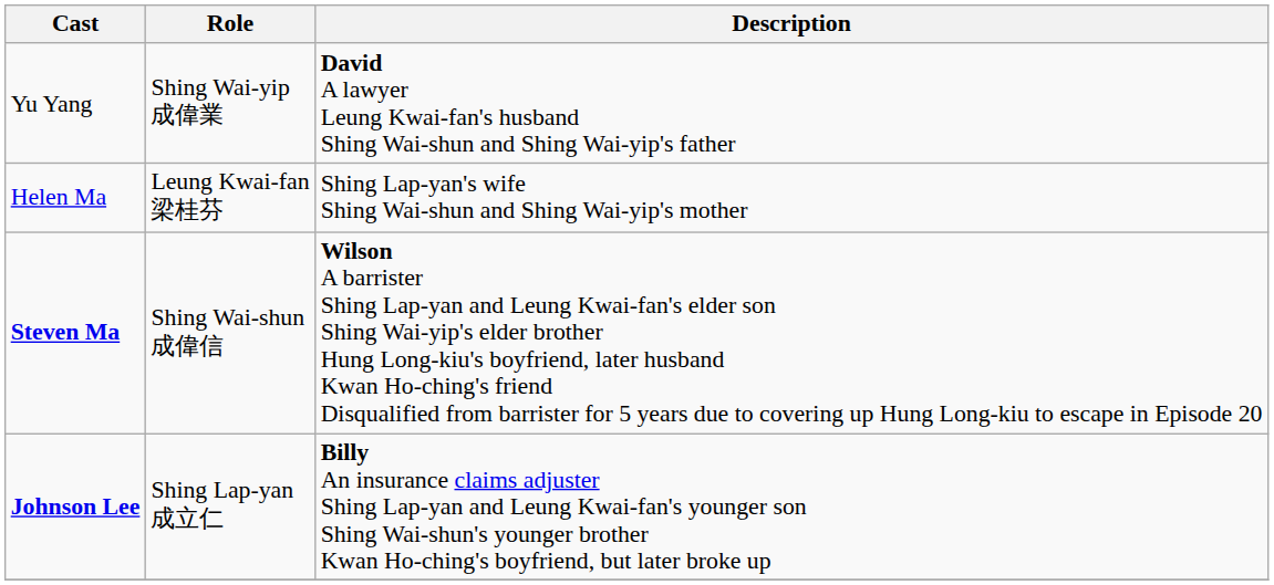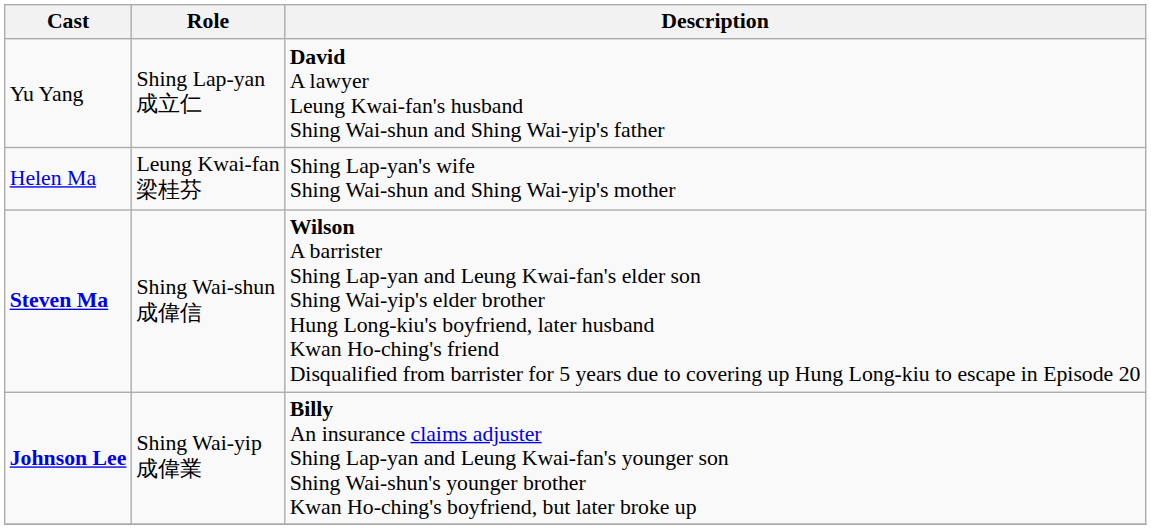 <table class="wikitable">
 <tr>
 <th>Cast</th>
 <th>Role</th>
 <th>Description</th>
 </tr>
 <tr>
 <td>Yu Yang</td>
-<td>Shing Wai-yip<br>成偉業</td>
+<td>Shing Lap-yan<br>成立仁</td>
 <td><strong>David</strong><br>A lawyer<br>Leung Kwai-fan's husband<br>Shing Wai-shun and Shing Wai-yip's father</td>
 </tr>
 <tr>
 <td><a href='#'>Helen Ma</a></td>
 <td>Leung Kwai-fan<br>梁桂芬</td>
 <td>Shing Lap-yan's wife<br>Shing Wai-shun and Shing Wai-yip's mother</td>
 </tr>
 <tr>
 <td><strong><a href='#'>Steven Ma</a></strong></td>
 <td>Shing Wai-shun<br>成偉信</td>
 <td><strong>Wilson</strong><br>A barrister<br>Shing Lap-yan and Leung Kwai-fan's elder son<br>Shing Wai-yip's elder brother<br>Hung Long-kiu's boyfriend, later husband<br>Kwan Ho-ching's friend<br>Disqualified from barrister for 5 years due to covering up Hung Long-kiu to escape in Episode 20</td>
 </tr>
 <tr>
 <td><strong><a href='#'>Johnson Lee</a></strong></td>
-<td>Shing Lap-yan<br>成立仁</td>
+<td>Shing Wai-yip<br>成偉業</td>
 <td><strong>Billy</strong><br>An insurance <a href='#'>claims adjuster</a><br>Shing Lap-yan and Leung Kwai-fan's younger son<br>Shing Wai-shun's younger brother<br>Kwan Ho-ching's boyfriend, but later broke up</td>
 </tr>
 <tr>
 </tr>
 </table>
